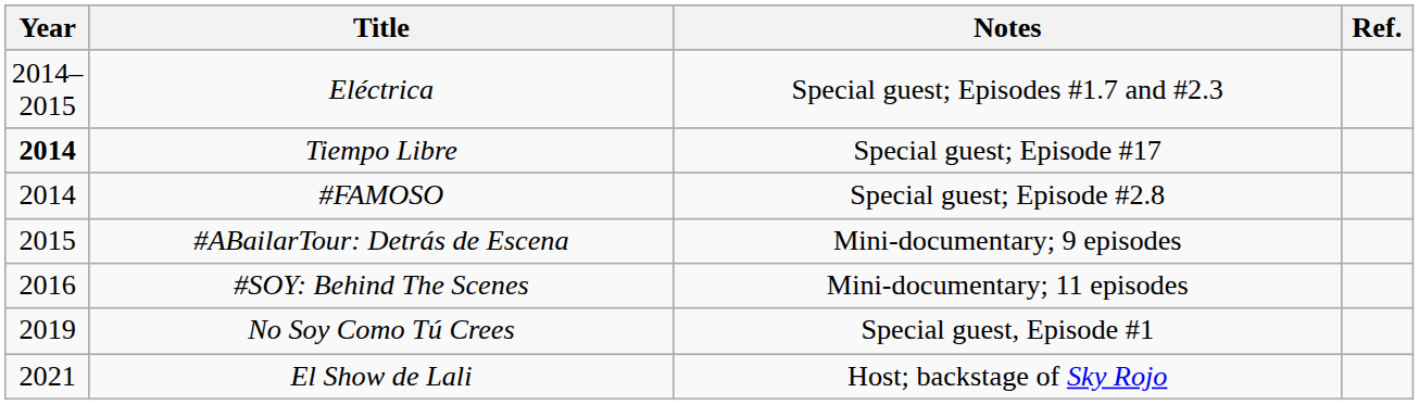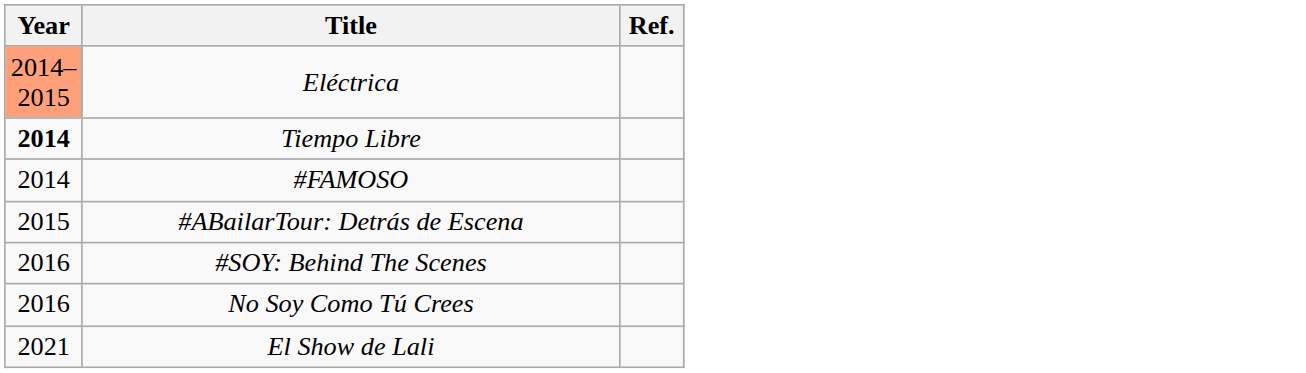 <table class="wikitable sortable" style="text-align:center;">
 <tr>
 <th scope="col" style="width: 2em;">Year</th>
 <th scope="col" style="width: 20em;">Title</th>
-<th scope="col" style="width: 23em;" class="unsortable">Notes</th>
 <th scope="col" style="width:2em;" class="unsortable">Ref.</th>
 </tr>
 <tr>
-<td>2014–2015</td>
+<td style="background: lightsalmon;">2014–2015</td>
 <td><em>Eléctrica</em></td>
-<td>Special guest; Episodes #1.7 and #2.3</td>
 <td></td>
 </tr>
 <tr>
 <td><strong>2014</strong></td>
 <td><em>Tiempo Libre</em></td>
-<td>Special guest; Episode #17</td>
 <td></td>
 </tr>
 <tr>
 <td>2014</td>
 <td><em>#FAMOSO</em></td>
-<td>Special guest; Episode #2.8</td>
 <td></td>
 </tr>
 <tr>
 <td>2015</td>
 <td><em>#ABailarTour: Detrás de Escena</em></td>
-<td>Mini-documentary; 9 episodes</td>
 <td></td>
 </tr>
 <tr>
 <td>2016</td>
 <td><em>#SOY: Behind The Scenes</em></td>
-<td>Mini-documentary; 11 episodes</td>
 <td></td>
 </tr>
 <tr>
-<td>2019</td>
+<td>2016</td>
 <td><em>No Soy Como Tú Crees</em></td>
-<td>Special guest, Episode #1</td>
 <td></td>
 </tr>
 <tr>
 <td>2021</td>
 <td><em>El Show de Lali</em></td>
-<td>Host; backstage of <em><a href='#'>Sky Rojo</a></em></td>
 <td></td>
 </tr>
 </table>
